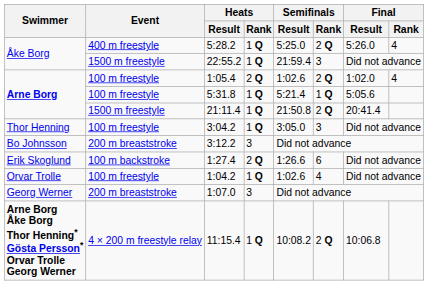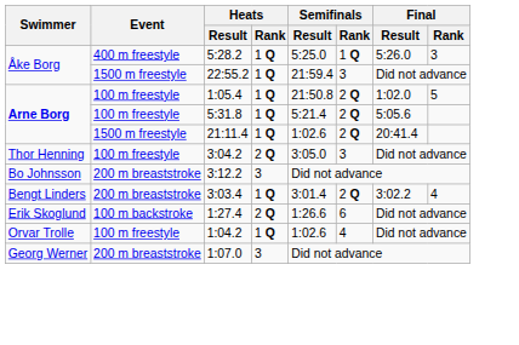 <table class=wikitable style="font-size:90%" style="text-align:center">
 <tr>
 <th rowspan=2>Swimmer</th>
 <th rowspan=2>Event</th>
 <th colspan=2>Heats</th>
 <th colspan=2>Semifinals</th>
 <th colspan=2>Final</th>
 </tr>
 <tr>
 <th>Result</th>
 <th>Rank</th>
 <th>Result</th>
 <th>Rank</th>
 <th>Result</th>
 <th>Rank</th>
 </tr>
 <tr>
 <td rowspan=2 align=left><a href='#'>Åke Borg</a></td>
 <td align=left><a href='#'>400 m freestyle</a></td>
 <td>5:28.2</td>
 <td>1 <strong>Q</strong></td>
 <td>5:25.0</td>
-<td>2 <strong>Q</strong></td>
+<td>1 <strong>Q</strong></td>
 <td>5:26.0</td>
-<td>4</td>
+<td>3</td>
 </tr>
 <tr>
 <td align=left><a href='#'>1500 m freestyle</a></td>
 <td>22:55.2</td>
 <td>1 <strong>Q</strong></td>
 <td>21:59.4</td>
 <td>3</td>
 <td colspan=2>Did not advance</td>
 </tr>
 <tr>
 <td rowspan=3 align=left><strong><a href='#'>Arne Borg</a></strong></td>
 <td align=left><a href='#'>100 m freestyle</a></td>
 <td>1:05.4</td>
-<td>2 <strong>Q</strong></td>
-<td>1:02.6</td>
+<td>1 <strong>Q</strong></td>
+<td>21:50.8</td>
 <td>2 <strong>Q</strong></td>
 <td>1:02.0</td>
-<td>4</td>
+<td>5</td>
 </tr>
 <tr>
 <td align=left><a href='#'>100 m freestyle</a></td>
 <td>5:31.8</td>
 <td>1 <strong>Q</strong></td>
 <td>5:21.4</td>
-<td>1 <strong>Q</strong></td>
+<td>2 <strong>Q</strong></td>
 <td>5:05.6</td>
 <td></td>
 </tr>
 <tr>
 <td align=left><a href='#'>1500 m freestyle</a></td>
 <td>21:11.4 </td>
 <td>1 <strong>Q</strong></td>
-<td>21:50.8</td>
+<td>1:02.6</td>
 <td>2 <strong>Q</strong></td>
 <td>20:41.4</td>
 <td></td>
 </tr>
 <tr>
 <td align=left><a href='#'>Thor Henning</a></td>
 <td align=left><a href='#'>100 m freestyle</a></td>
 <td>3:04.2</td>
-<td>1 <strong>Q</strong></td>
+<td>2 <strong>Q</strong></td>
 <td>3:05.0</td>
 <td>3</td>
 <td colspan=2>Did not advance</td>
 </tr>
 <tr>
 <td align=left><a href='#'>Bo Johnsson</a></td>
 <td align=left><a href='#'>200 m breaststroke</a></td>
 <td>3:12.2</td>
 <td>3</td>
 <td colspan=4>Did not advance</td>
+</tr>
+<tr>
+<td align=left><a href='#'>Bengt Linders</a></td>
+<td align=left><a href='#'>200 m breaststroke</a></td>
+<td>3:03.4</td>
+<td>1 <strong>Q</strong></td>
+<td>3:01.4</td>
+<td>2 <strong>Q</strong></td>
+<td>3:02.2</td>
+<td>4</td>
 </tr>
 <tr>
 <td align=left><a href='#'>Erik Skoglund</a></td>
 <td align=left><a href='#'>100 m backstroke</a></td>
 <td>1:27.4</td>
 <td>2 <strong>Q</strong></td>
 <td>1:26.6</td>
 <td>6</td>
 <td colspan=2>Did not advance</td>
 </tr>
 <tr>
 <td align=left><a href='#'>Orvar Trolle</a></td>
 <td align=left><a href='#'>100 m freestyle</a></td>
 <td>1:04.2</td>
 <td>1 <strong>Q</strong></td>
 <td>1:02.6</td>
 <td>4</td>
 <td colspan=2>Did not advance</td>
 </tr>
 <tr>
 <td align=left><a href='#'>Georg Werner</a></td>
 <td align=left><a href='#'>200 m breaststroke</a></td>
 <td>1:07.0</td>
 <td>3</td>
 <td colspan=4>Did not advance</td>
 </tr>
-<tr>
-<td align=left><strong>Arne Borg <br> Åke Borg <br> Thor Henning<sup>*</sup> <br> <a href='#'>Gösta Persson</a><sup>*</sup> <br> Orvar Trolle <br> Georg Werner</strong></td>
-<td align=left><a href='#'>4 × 200 m freestyle relay</a></td>
-<td>11:15.4</td>
-<td>1 <strong>Q</strong></td>
-<td>10:08.2</td>
-<td>2 <strong>Q</strong></td>
-<td>10:06.8</td>
-<td></td>
-</tr>
 </table>
